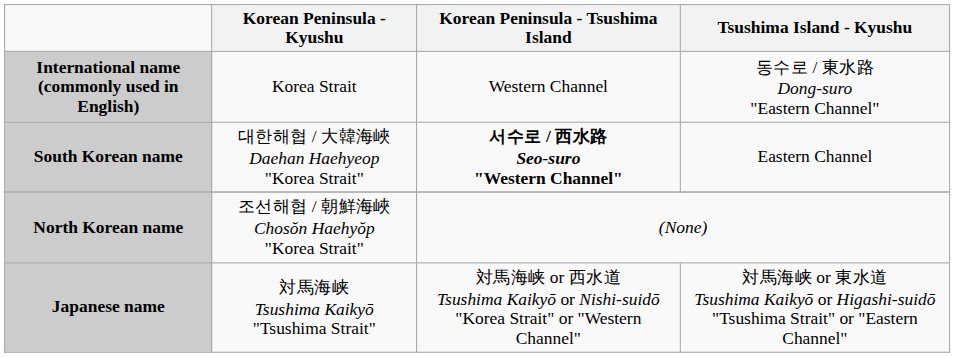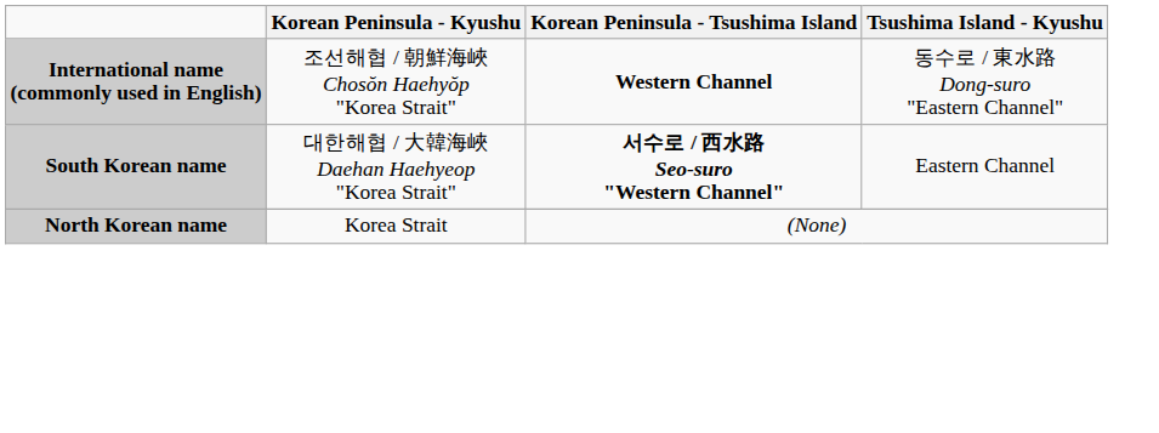 <table class="wikitable">
 <tr>
 <td></td>
 <th>Korean Peninsula - Kyushu</th>
 <th>Korean Peninsula - Tsushima Island</th>
 <th>Tsushima Island - Kyushu</th>
 </tr>
 <tr>
 <th style="background-color:#cccccc;">International name<br>(commonly used in English)</th>
-<td style="text-align: center;">Korea Strait</td>
-<td style="text-align: center;">Western Channel</td>
+<td style="text-align: center;">조선해협 / 朝鮮海峽<br><em>Chosŏn Haehyŏp</em><br>"Korea Strait"</td>
+<td style="text-align: center;"><strong>Western Channel</strong></td>
 <td style="text-align: center;">동수로 / 東水路<br><em>Dong-suro</em><br>"Eastern Channel"</td>
 </tr>
 <tr>
 <th style="background-color:#cccccc;">South Korean name</th>
 <td style="text-align: center;">대한해협 / 大韓海峽<br><em>Daehan Haehyeop</em><br>"Korea Strait"</td>
 <td style="text-align: center;"><strong>서수로 / 西水路<br><em>Seo-suro</em><br>"Western Channel"</strong></td>
 <td style="text-align: center;">Eastern Channel</td>
 </tr>
 <tr>
 </tr>
 <tr>
 <th style="background-color:#cccccc;">North Korean name</th>
-<td style="text-align: center;">조선해협 / 朝鮮海峽<br><em>Chosŏn Haehyŏp</em><br>"Korea Strait"</td>
+<td style="text-align: center;">Korea Strait</td>
 <td colspan="2" style="text-align: center;"><em>(None)</em></td>
 </tr>
-<tr>
-<th style="background-color:#cccccc;">Japanese name</th>
-<td style="text-align: center;">対馬海峡<br><em>Tsushima Kaikyō</em><br>"Tsushima Strait"</td>
-<td style="text-align: center;">対馬海峡 or 西水道<br><em>Tsushima Kaikyō</em> or <em>Nishi-suidō</em><br>"Korea Strait" or "Western Channel"</td>
-<td style="text-align: center;">対馬海峡 or 東水道<br><em>Tsushima Kaikyō</em> or <em>Higashi-suidō</em><br>"Tsushima Strait" or "Eastern Channel"</td>
-</tr>
 </table>
